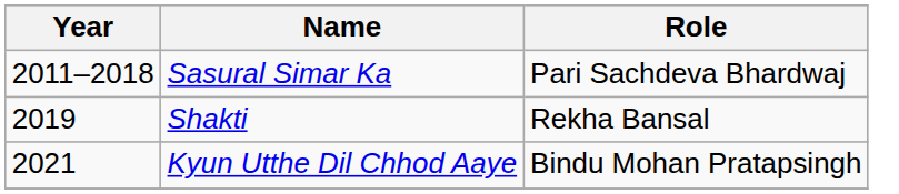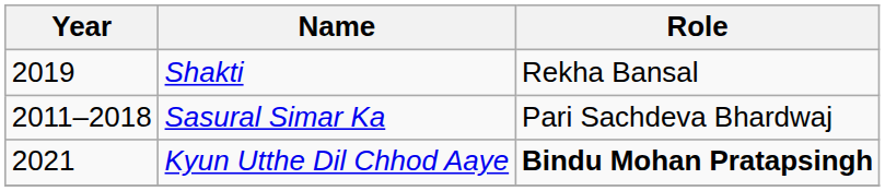 <table class="wikitable">
 <tr>
 <th>Year</th>
 <th>Name</th>
 <th>Role</th>
 </tr>
 <tr>
+<td>2019</td>
+<td><em><a href='#'>Shakti</a></em></td>
+<td>Rekha Bansal</td>
+</tr>
+<tr>
 <td>2011–2018</td>
 <td><em><a href='#'>Sasural Simar Ka</a></em></td>
 <td>Pari Sachdeva Bhardwaj</td>
 </tr>
 <tr>
-<td>2019</td>
-<td><em><a href='#'>Shakti</a></em></td>
-<td>Rekha Bansal</td>
-</tr>
-<tr>
 <td>2021</td>
 <td><em><a href='#'>Kyun Utthe Dil Chhod Aaye</a></em></td>
-<td>Bindu  Mohan Pratapsingh</td>
+<td><strong>Bindu  Mohan Pratapsingh</strong></td>
 </tr>
 <tr>
 </tr>
 </table>
